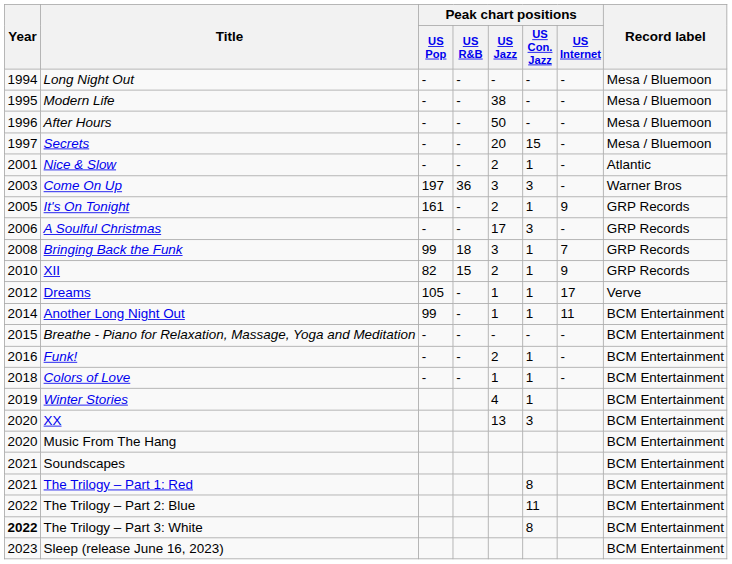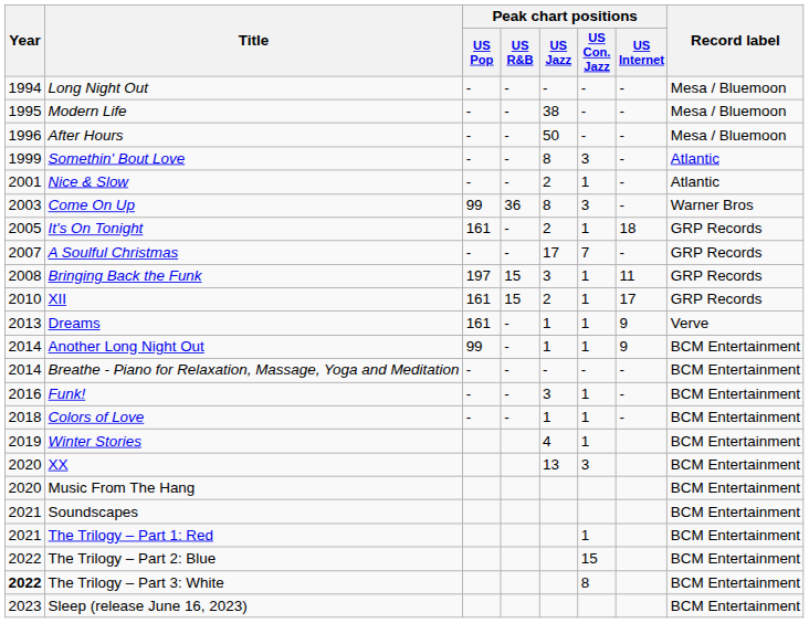 <table class="wikitable">
 <tr>
 <th rowspan="2">Year</th>
 <th rowspan="2">Title</th>
 <th colspan="5">Peak chart positions</th>
 <th rowspan="2">Record label</th>
 </tr>
 <tr style="font-size:smaller;">
 <th style="width:35px;"><a href='#'>US Pop</a><br></th>
 <th style="width:35px;"><a href='#'>US<br>R&B</a><br></th>
 <th style="width:35px;"><a href='#'>US<br>Jazz</a><br></th>
 <th style="width:35px;"><a href='#'>US<br> Con. Jazz</a><br></th>
 <th style="width:35px;"><a href='#'>US<br>Internet</a><br></th>
 </tr>
 <tr>
 <td>1994</td>
 <td><em>Long Night Out</em></td>
 <td>-</td>
 <td>-</td>
 <td>-</td>
 <td>-</td>
 <td>-</td>
 <td>Mesa / Bluemoon</td>
 </tr>
 <tr>
 <td>1995</td>
 <td><em>Modern Life</em></td>
 <td>-</td>
 <td>-</td>
 <td>38</td>
 <td>-</td>
 <td>-</td>
 <td>Mesa / Bluemoon</td>
 </tr>
 <tr>
 <td>1996</td>
 <td><em>After Hours</em></td>
 <td>-</td>
 <td>-</td>
 <td>50</td>
 <td>-</td>
 <td>-</td>
 <td>Mesa / Bluemoon</td>
 </tr>
 <tr>
-<td>1997</td>
-<td><em><a href='#'>Secrets</a></em></td>
+<td>1999</td>
+<td><em><a href='#'>Somethin' Bout Love</a></em></td>
 <td>-</td>
 <td>-</td>
-<td>20</td>
-<td>15</td>
+<td>8</td>
+<td>3</td>
 <td>-</td>
-<td>Mesa / Bluemoon</td>
+<td><a href='#'>Atlantic</a></td>
 </tr>
 <tr>
 <td>2001</td>
 <td><em><a href='#'>Nice & Slow</a></em></td>
 <td>-</td>
 <td>-</td>
 <td>2</td>
 <td>1</td>
 <td>-</td>
 <td>Atlantic</td>
 </tr>
 <tr>
 <td>2003</td>
 <td><em><a href='#'>Come On Up</a></em></td>
-<td>197</td>
+<td>99</td>
 <td>36</td>
-<td>3</td>
+<td>8</td>
 <td>3</td>
 <td>-</td>
 <td>Warner Bros</td>
 </tr>
 <tr>
 <td>2005</td>
 <td><em><a href='#'>It's On Tonight</a></em></td>
 <td>161</td>
 <td>-</td>
 <td>2</td>
 <td>1</td>
-<td>9</td>
+<td>18</td>
 <td>GRP Records</td>
 </tr>
 <tr>
-<td>2006</td>
+<td>2007</td>
 <td><em><a href='#'>A Soulful Christmas</a></em></td>
 <td>-</td>
 <td>-</td>
 <td>17</td>
-<td>3</td>
+<td>7</td>
 <td>-</td>
 <td>GRP Records</td>
 </tr>
 <tr>
 <td>2008</td>
 <td><em><a href='#'>Bringing Back the Funk</a></em></td>
-<td>99</td>
-<td>18</td>
+<td>197</td>
+<td>15</td>
 <td>3</td>
 <td>1</td>
-<td>7</td>
+<td>11</td>
 <td>GRP Records</td>
 </tr>
 <tr>
 <td>2010</td>
 <td><a href='#'>XII</a></td>
-<td>82</td>
+<td>161</td>
 <td>15</td>
 <td>2</td>
 <td>1</td>
-<td>9</td>
+<td>17</td>
 <td>GRP Records</td>
 </tr>
 <tr>
-<td>2012</td>
+<td>2013</td>
 <td><a href='#'>Dreams</a></td>
-<td>105</td>
+<td>161</td>
 <td>-</td>
 <td>1</td>
 <td>1</td>
-<td>17</td>
+<td>9</td>
 <td>Verve</td>
 </tr>
 <tr>
 <td>2014</td>
 <td><a href='#'>Another Long Night Out</a></td>
 <td>99</td>
 <td>-</td>
 <td>1</td>
 <td>1</td>
-<td>11</td>
+<td>9</td>
 <td>BCM Entertainment</td>
 </tr>
 <tr>
-<td>2015</td>
+<td>2014</td>
 <td><em>Breathe - Piano for Relaxation, Massage, Yoga and Meditation</em></td>
 <td>-</td>
 <td>-</td>
 <td>-</td>
 <td>-</td>
 <td>-</td>
 <td>BCM Entertainment</td>
 </tr>
 <tr>
 <td>2016</td>
 <td><em><a href='#'>Funk!</a></em></td>
 <td>-</td>
 <td>-</td>
-<td>2</td>
+<td>3</td>
 <td>1</td>
 <td>-</td>
 <td>BCM Entertainment</td>
 </tr>
 <tr>
 <td>2018</td>
 <td><em><a href='#'>Colors of Love</a></em></td>
 <td>-</td>
 <td>-</td>
 <td>1</td>
 <td>1</td>
 <td>-</td>
 <td>BCM Entertainment</td>
 </tr>
 <tr>
 <td>2019</td>
 <td><em><a href='#'>Winter Stories</a></em></td>
 <td></td>
 <td></td>
 <td>4</td>
 <td>1</td>
 <td></td>
 <td>BCM Entertainment</td>
 </tr>
 <tr>
 <td>2020</td>
 <td><a href='#'>XX</a></td>
 <td></td>
 <td></td>
 <td>13</td>
 <td>3</td>
 <td></td>
 <td>BCM Entertainment</td>
 </tr>
 <tr>
 <td>2020</td>
 <td>Music From The Hang</td>
 <td></td>
 <td></td>
 <td></td>
 <td></td>
 <td></td>
 <td>BCM Entertainment</td>
 </tr>
 <tr>
 <td>2021</td>
 <td>Soundscapes</td>
 <td></td>
 <td></td>
 <td></td>
 <td></td>
 <td></td>
 <td>BCM Entertainment</td>
 </tr>
 <tr>
 <td>2021</td>
 <td><a href='#'>The Trilogy – Part 1: Red</a></td>
 <td></td>
 <td></td>
 <td></td>
-<td>8</td>
+<td>1</td>
 <td></td>
 <td>BCM Entertainment</td>
 </tr>
 <tr>
 <td>2022</td>
 <td>The Trilogy – Part 2: Blue </td>
 <td></td>
 <td></td>
 <td></td>
-<td>11</td>
+<td>15</td>
 <td></td>
 <td>BCM Entertainment</td>
 </tr>
 <tr>
 <td><strong>2022</strong></td>
 <td>The Trilogy – Part 3: White</td>
 <td></td>
 <td></td>
 <td></td>
 <td>8</td>
 <td></td>
 <td>BCM Entertainment</td>
 </tr>
 <tr>
 <td>2023</td>
 <td>Sleep (release June 16, 2023)</td>
 <td></td>
 <td></td>
 <td></td>
 <td></td>
 <td></td>
 <td>BCM Entertainment</td>
 </tr>
 </table>
